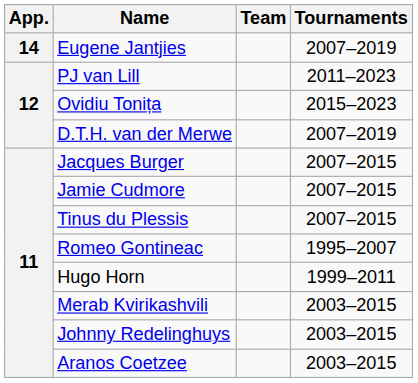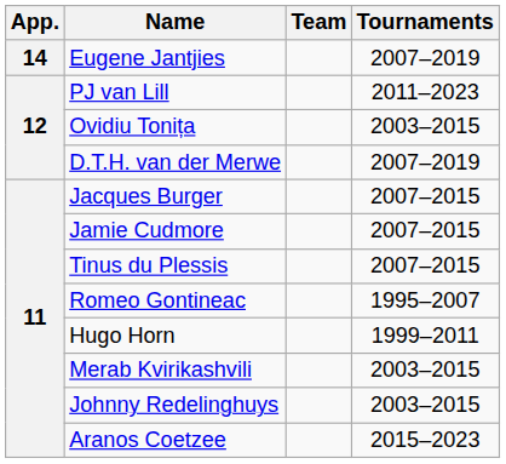 <table class="wikitable">
 <tr>
 <th>App.</th>
 <th>Name</th>
 <th>Team</th>
 <th>Tournaments</th>
 </tr>
 <tr>
 <th>14</th>
 <td><a href='#'>Eugene Jantjies</a></td>
 <td></td>
 <td align=center>2007–2019</td>
 </tr>
 <tr>
 <th rowspan="3">12</th>
 <td><a href='#'>PJ van Lill</a></td>
 <td></td>
 <td align=center>2011–2023</td>
 </tr>
 <tr>
 <td><a href='#'>Ovidiu Tonița</a></td>
 <td></td>
-<td align=center>2015–2023</td>
+<td align=center>2003–2015</td>
 </tr>
 <tr>
 <td><a href='#'>D.T.H. van der Merwe</a></td>
 <td></td>
 <td align=center>2007–2019</td>
 </tr>
 <tr>
 <th rowspan="8">11</th>
 <td><a href='#'>Jacques Burger</a></td>
 <td></td>
 <td align=center>2007–2015</td>
 </tr>
 <tr>
 <td><a href='#'>Jamie Cudmore</a></td>
 <td></td>
 <td align=center>2007–2015</td>
 </tr>
 <tr>
 <td><a href='#'>Tinus du Plessis</a></td>
 <td></td>
 <td align=center>2007–2015</td>
 </tr>
 <tr>
 <td><a href='#'>Romeo Gontineac</a></td>
 <td></td>
 <td align=center>1995–2007</td>
 </tr>
 <tr>
 <td>Hugo Horn</td>
 <td></td>
 <td align=center>1999–2011</td>
 </tr>
 <tr>
 <td><a href='#'>Merab Kvirikashvili</a></td>
 <td></td>
 <td align=center>2003–2015</td>
 </tr>
 <tr>
 <td><a href='#'>Johnny Redelinghuys</a></td>
 <td></td>
 <td align=center>2003–2015</td>
 </tr>
 <tr>
 <td><a href='#'>Aranos Coetzee</a></td>
 <td></td>
-<td align=center>2003–2015</td>
+<td align=center>2015–2023</td>
 </tr>
 </table>
